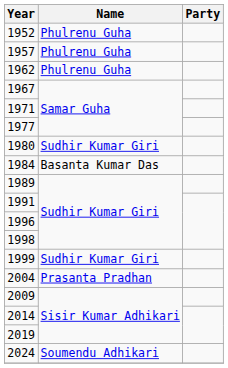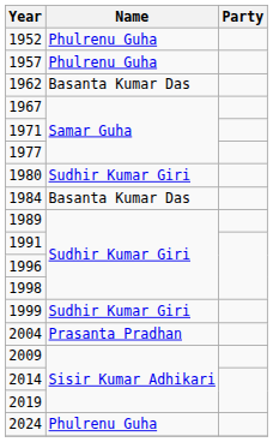 <table class="wikitable sortable">
 <tr>
 <th>Year</th>
 <th>Name</th>
 <th colspan=2>Party</th>
 </tr>
 <tr>
 <td>1952</td>
 <td><a href='#'>Phulrenu Guha</a></td>
 <td></td>
 </tr>
 <tr>
 <td>1957</td>
 <td><a href='#'>Phulrenu Guha</a></td>
 <td></td>
 </tr>
 <tr>
 <td>1962</td>
-<td><a href='#'>Phulrenu Guha</a></td>
+<td>Basanta Kumar Das</td>
 <td></td>
 </tr>
 <tr>
 <td>1967</td>
 <td rowspan="3"><a href='#'>Samar Guha</a></td>
 <td></td>
 </tr>
 <tr>
 <td>1971</td>
 </tr>
 <tr>
 <td>1977</td>
 <td></td>
 </tr>
 <tr>
 <td>1980</td>
 <td><a href='#'>Sudhir Kumar Giri</a></td>
 <td></td>
 </tr>
 <tr>
 <td>1984</td>
 <td>Basanta Kumar Das</td>
 <td></td>
 </tr>
 <tr>
 <td>1989</td>
 <td rowspan="4"><a href='#'>Sudhir Kumar Giri</a></td>
 <td></td>
 </tr>
 <tr>
 <td>1991</td>
 </tr>
 <tr>
 <td>1996</td>
 </tr>
 <tr>
 <td>1998</td>
 </tr>
 <tr>
 <td>1999</td>
 <td><a href='#'>Sudhir Kumar Giri</a></td>
 <td></td>
 </tr>
 <tr>
 <td>2004</td>
 <td><a href='#'>Prasanta Pradhan</a></td>
 <td></td>
 </tr>
 <tr>
 <td>2009</td>
 <td rowspan="3"><a href='#'>Sisir Kumar Adhikari</a></td>
 <td></td>
 </tr>
 <tr>
 <td>2014</td>
 </tr>
 <tr>
 <td>2019</td>
 </tr>
 <tr>
 <td>2024</td>
-<td><a href='#'>Soumendu Adhikari</a></td>
+<td><a href='#'>Phulrenu Guha</a></td>
 <td></td>
 </tr>
 <tr>
 </tr>
 </table>
